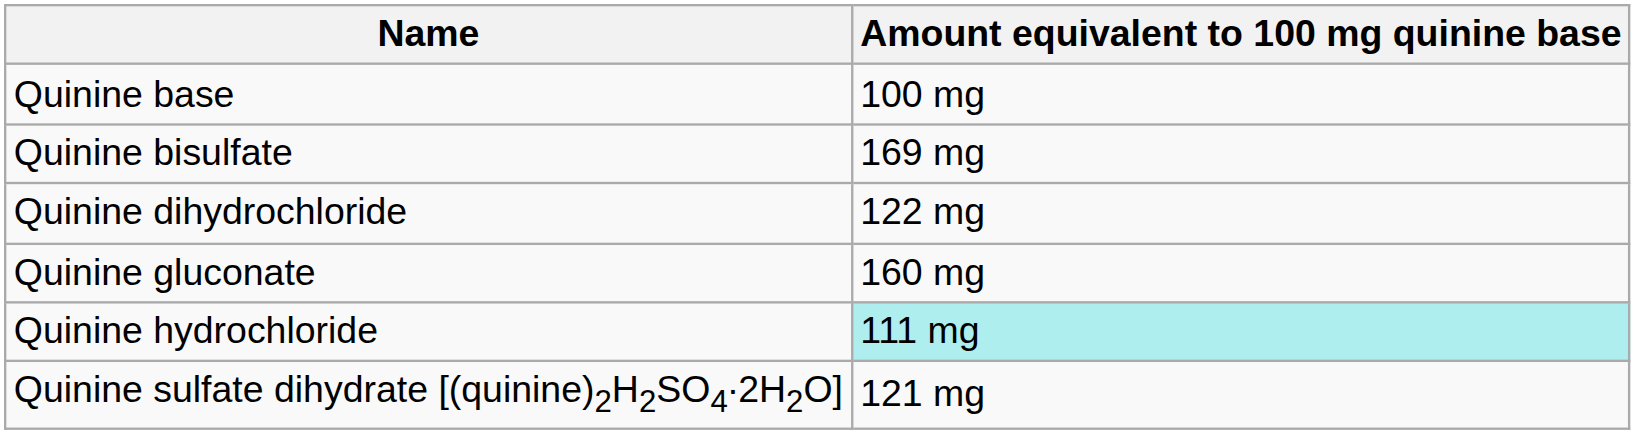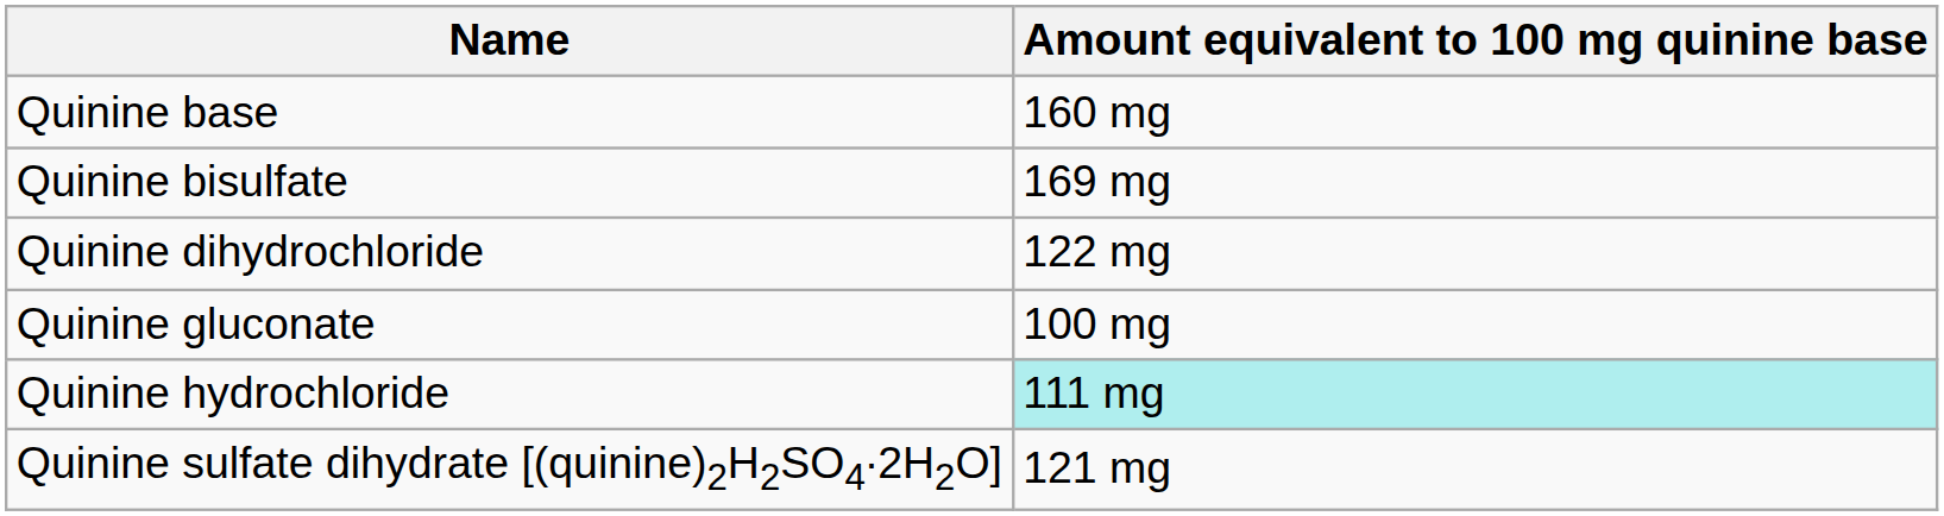 <table class="wikitable">
 <tr>
 <th>Name</th>
 <th>Amount equivalent to 100 mg quinine base</th>
 </tr>
 <tr>
 <td>Quinine base</td>
-<td>100 mg</td>
+<td>160 mg</td>
 </tr>
 <tr>
 <td>Quinine bisulfate</td>
 <td>169 mg</td>
 </tr>
 <tr>
 <td>Quinine dihydrochloride</td>
 <td>122 mg</td>
 </tr>
 <tr>
 <td>Quinine gluconate</td>
-<td>160 mg</td>
+<td>100 mg</td>
 </tr>
 <tr>
 <td>Quinine hydrochloride</td>
 <td style="background: paleturquoise;">111 mg</td>
 </tr>
 <tr>
 <td>Quinine sulfate dihydrate [(quinine)<sub>2</sub>H<sub>2</sub>SO<sub>4</sub>∙2H<sub>2</sub>O]</td>
 <td>121 mg</td>
 </tr>
 </table>
